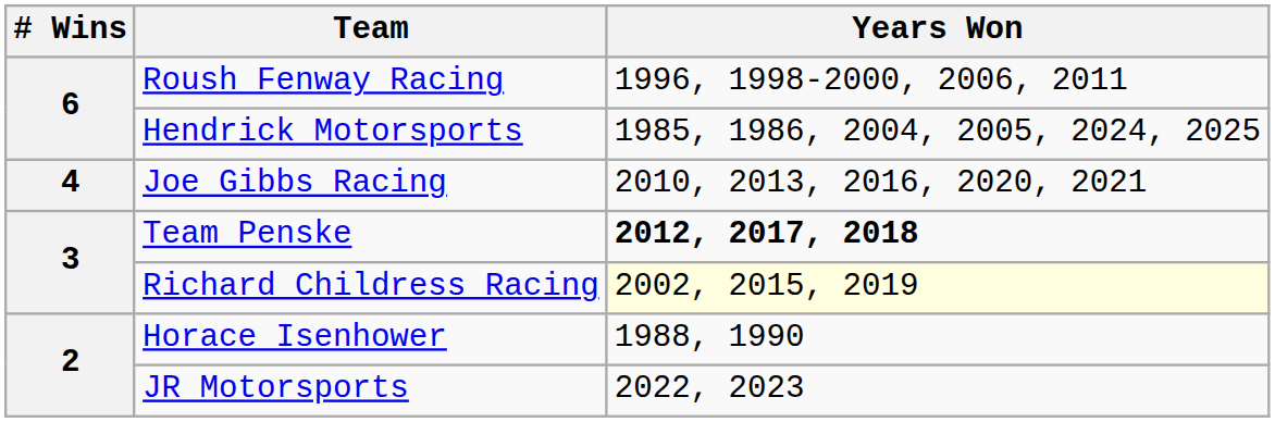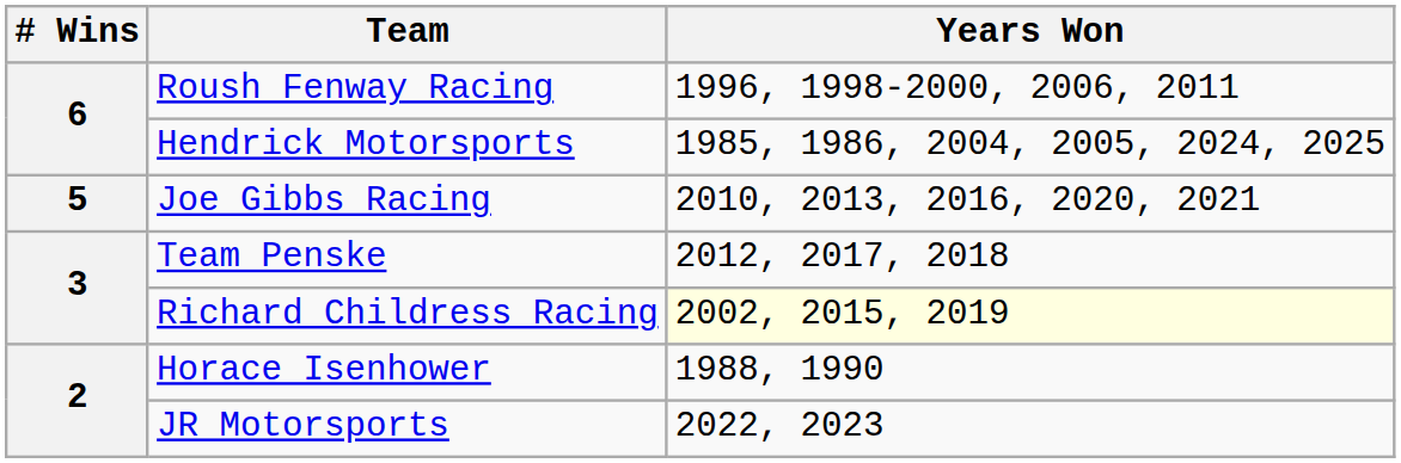 <table class="wikitable" style="font-size: 95%;">
 <tr>
 <th># Wins</th>
 <th>Team</th>
 <th>Years Won</th>
 </tr>
 <tr>
 <th rowspan="2">6</th>
 <td><a href='#'>Roush Fenway Racing</a></td>
 <td>1996, 1998-2000, 2006, 2011</td>
 </tr>
 <tr>
 <td><a href='#'>Hendrick Motorsports</a></td>
 <td>1985, 1986, 2004, 2005, 2024, 2025</td>
 </tr>
 <tr>
-<th>4</th>
+<th>5</th>
 <td><a href='#'>Joe Gibbs Racing</a></td>
 <td>2010, 2013, 2016, 2020, 2021</td>
 </tr>
 <tr>
 <th rowspan="2">3</th>
 <td><a href='#'>Team Penske</a></td>
-<td><strong>2012, 2017, 2018</strong></td>
+<td>2012, 2017, 2018</td>
 </tr>
 <tr>
 <td><a href='#'>Richard Childress Racing</a></td>
 <td style="background: lightyellow;">2002, 2015, 2019</td>
 </tr>
 <tr>
 <th rowspan="2">2</th>
 <td><a href='#'>Horace Isenhower</a></td>
 <td>1988, 1990</td>
 </tr>
 <tr>
 <td><a href='#'>JR Motorsports</a></td>
 <td>2022, 2023</td>
 </tr>
 </table>
